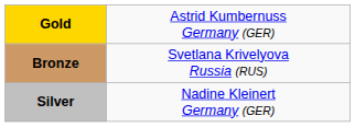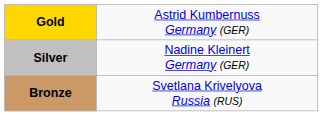 <table class="wikitable" style=" text-align:center; font-size:110%;" width="35%">
 <tr>
 <td bgcolor="gold"><strong>Gold</strong></td>
 <td> <a href='#'>Astrid Kumbernuss</a><br><em><a href='#'>Germany</a> <small>(GER)</small></em></td>
 </tr>
 <tr>
+<td bgcolor="silver"><strong>Silver</strong></td>
+<td> <a href='#'>Nadine Kleinert</a><br><em><a href='#'>Germany</a> <small>(GER)</small></em></td>
+</tr>
+<tr>
 <td bgcolor="CC9966"><strong>Bronze</strong></td>
 <td> <a href='#'>Svetlana Krivelyova</a><br><em><a href='#'>Russia</a> <small>(RUS)</small></em></td>
 </tr>
-<tr>
-<td bgcolor="silver"><strong>Silver</strong></td>
-<td> <a href='#'>Nadine Kleinert</a><br><em><a href='#'>Germany</a> <small>(GER)</small></em></td>
-</tr>
 </table>
